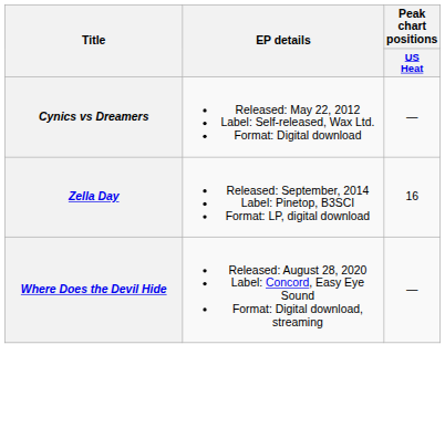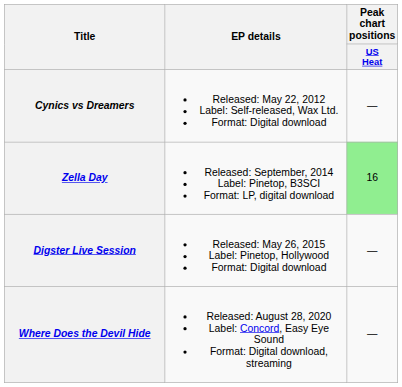 <table class="wikitable plainrowheaders" style="text-align:center;">
 <tr>
 <th scope="col" rowspan="2" style="width:15em;">Title</th>
 <th scope="col" rowspan="2" style="width:17em;">EP details</th>
 <th scope="col" colspan="1">Peak chart positions</th>
 </tr>
 <tr>
 <th scope="col" style="width:3em;font-size:90%;"><a href='#'>US<br>Heat</a><br></th>
 </tr>
 <tr>
 <th scope="row"><em>Cynics vs Dreamers</em></th>
 <td><br><ul><li>Released: May 22, 2012</li><li>Label: Self-released, Wax Ltd.</li><li>Format: Digital download</li></ul></td>
 <td>—</td>
 </tr>
 <tr>
 <th scope="row"><em><a href='#'>Zella Day</a></em></th>
 <td><br><ul><li>Released: September, 2014</li><li>Label: Pinetop, B3SCI</li><li>Format: LP, digital download</li></ul></td>
-<td>16</td>
+<td style="background: lightgreen;">16</td>
+</tr>
+<tr>
+<th scope="row"><em><a href='#'>Digster Live Session</a></em></th>
+<td><br><ul><li>Released: May 26, 2015</li><li>Label: Pinetop, Hollywood</li><li>Format: Digital download</li></ul></td>
+<td>—</td>
 </tr>
 <tr>
 <th scope="row"><em><a href='#'>Where Does the Devil Hide</a></em></th>
 <td><br><ul><li>Released: August 28, 2020</li><li>Label: <a href='#'>Concord</a>, Easy Eye Sound</li><li>Format: Digital download, streaming</li></ul></td>
 <td>—</td>
 </tr>
 </table>
